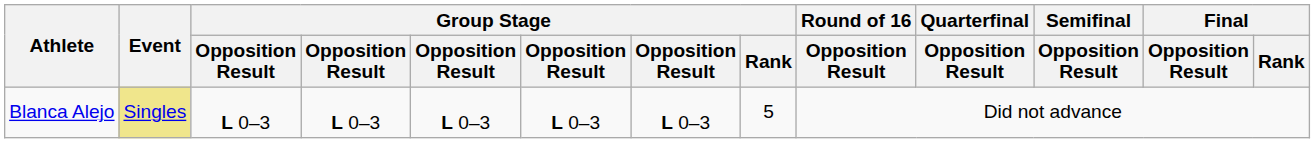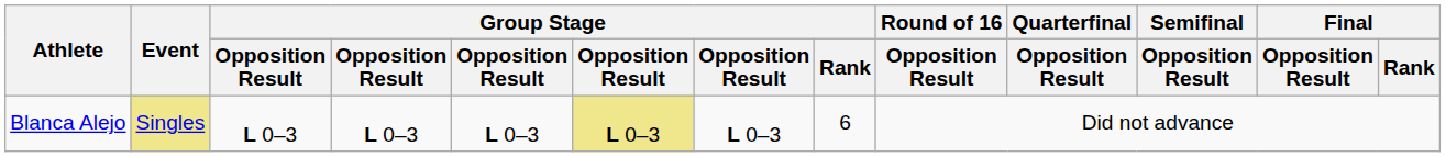 <table class=wikitable style="font-size:90%">
 <tr>
 <th rowspan="2">Athlete</th>
 <th rowspan="2">Event</th>
 <th colspan="6">Group Stage</th>
 <th>Round of 16</th>
 <th>Quarterfinal</th>
 <th>Semifinal</th>
 <th colspan=2>Final</th>
 </tr>
 <tr>
 <th>Opposition<br>Result</th>
 <th>Opposition<br>Result</th>
 <th>Opposition<br>Result</th>
 <th>Opposition<br>Result</th>
 <th>Opposition<br>Result</th>
 <th>Rank</th>
 <th>Opposition<br>Result</th>
 <th>Opposition<br>Result</th>
 <th>Opposition<br>Result</th>
 <th>Opposition<br>Result</th>
 <th>Rank</th>
 </tr>
 <tr align=center>
 <td align=left><a href='#'>Blanca Alejo</a></td>
 <td align=left style="background: khaki;"><a href='#'>Singles</a></td>
 <td><br><strong>L</strong> 0–3</td>
 <td><br><strong>L</strong> 0–3</td>
 <td><br><strong>L</strong> 0–3</td>
+<td style="background: khaki;"><br><strong>L</strong> 0–3</td>
 <td><br><strong>L</strong> 0–3</td>
-<td><br><strong>L</strong> 0–3</td>
-<td>5</td>
+<td>6</td>
 <td colspan=5>Did not advance</td>
 </tr>
 </table>
